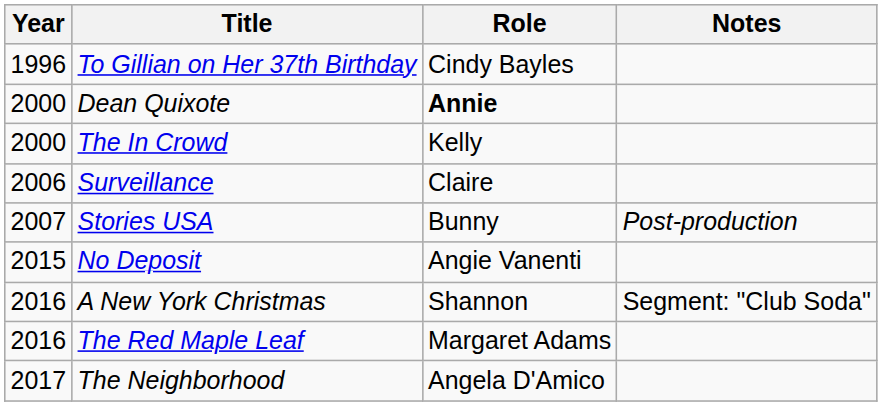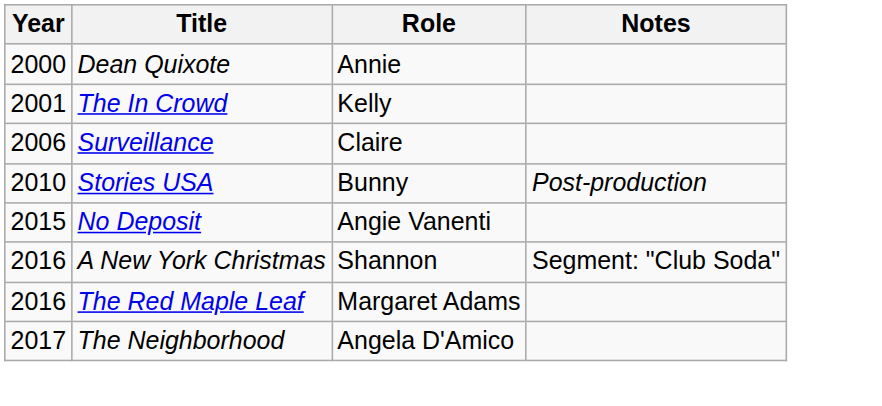 <table class="wikitable sortable">
 <tr>
 <th>Year</th>
 <th>Title</th>
 <th>Role</th>
 <th class="unsortable">Notes</th>
 </tr>
 <tr>
-<td>1996</td>
-<td><em><a href='#'>To Gillian on Her 37th Birthday</a></em></td>
-<td>Cindy Bayles</td>
+<td>2000</td>
+<td><em>Dean Quixote</em></td>
+<td>Annie</td>
 <td></td>
 </tr>
 <tr>
-<td>2000</td>
-<td><em>Dean Quixote</em></td>
-<td><strong>Annie</strong></td>
-<td></td>
-</tr>
-<tr>
-<td>2000</td>
+<td>2001</td>
 <td><em><a href='#'>The In Crowd</a></em></td>
 <td>Kelly</td>
 <td></td>
 </tr>
 <tr>
 <td>2006</td>
 <td><em><a href='#'>Surveillance</a></em></td>
 <td>Claire</td>
 <td></td>
 </tr>
 <tr>
-<td>2007</td>
+<td>2010</td>
 <td><em><a href='#'>Stories USA</a></em></td>
 <td>Bunny</td>
 <td><em>Post-production</em></td>
 </tr>
 <tr>
 <td>2015</td>
 <td><em><a href='#'>No Deposit</a></em></td>
 <td>Angie Vanenti</td>
 <td></td>
 </tr>
 <tr>
 <td>2016</td>
 <td><em>A New York Christmas</em></td>
 <td>Shannon</td>
 <td>Segment: "Club Soda"</td>
 </tr>
 <tr>
 <td>2016</td>
 <td><em><a href='#'>The Red Maple Leaf</a></em></td>
 <td>Margaret Adams</td>
 <td></td>
 </tr>
 <tr>
 <td>2017</td>
 <td><em>The Neighborhood</em></td>
 <td>Angela D'Amico</td>
 <td></td>
 </tr>
 </table>
